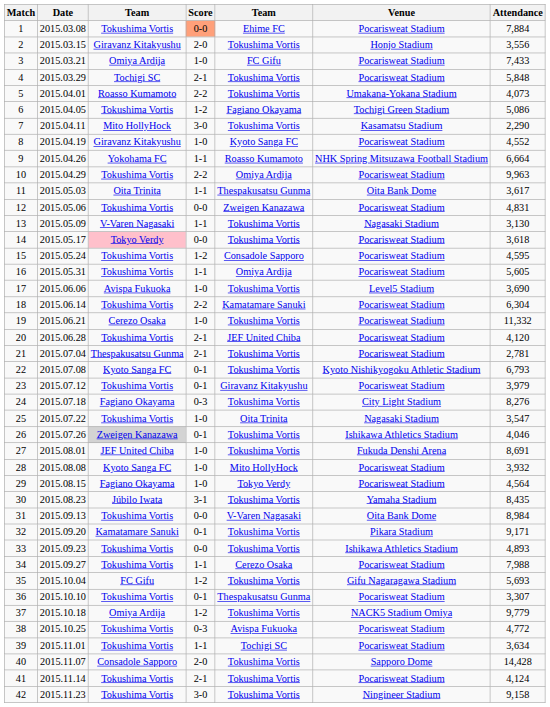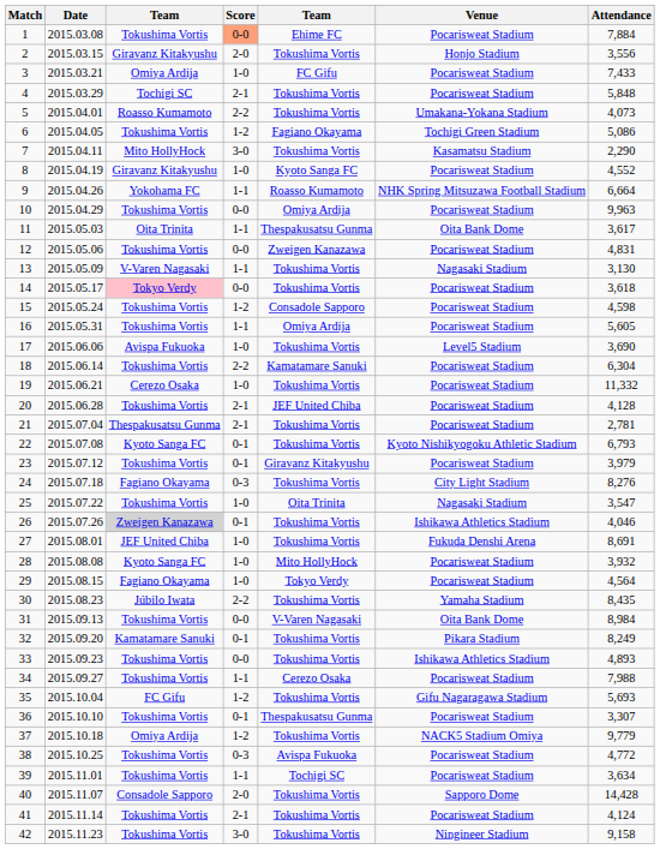 <table class="wikitable" style="text-align:center;">
 <tr>
 <th>Match</th>
 <th>Date</th>
 <th>Team</th>
 <th>Score</th>
 <th>Team</th>
 <th>Venue</th>
 <th>Attendance</th>
 </tr>
 <tr>
 <td>1</td>
 <td>2015.03.08</td>
 <td><a href='#'>Tokushima Vortis</a></td>
 <td style="background: lightsalmon;">0-0</td>
 <td><a href='#'>Ehime FC</a></td>
 <td><a href='#'>Pocarisweat Stadium</a></td>
 <td>7,884</td>
 </tr>
 <tr>
 <td>2</td>
 <td>2015.03.15</td>
 <td><a href='#'>Giravanz Kitakyushu</a></td>
 <td>2-0</td>
 <td><a href='#'>Tokushima Vortis</a></td>
 <td><a href='#'>Honjo Stadium</a></td>
 <td>3,556</td>
 </tr>
 <tr>
 <td>3</td>
 <td>2015.03.21</td>
 <td><a href='#'>Omiya Ardija</a></td>
 <td>1-0</td>
 <td><a href='#'>FC Gifu</a></td>
 <td><a href='#'>Pocarisweat Stadium</a></td>
 <td>7,433</td>
 </tr>
 <tr>
 <td>4</td>
 <td>2015.03.29</td>
 <td><a href='#'>Tochigi SC</a></td>
 <td>2-1</td>
 <td><a href='#'>Tokushima Vortis</a></td>
 <td><a href='#'>Pocarisweat Stadium</a></td>
 <td>5,848</td>
 </tr>
 <tr>
 <td>5</td>
 <td>2015.04.01</td>
 <td><a href='#'>Roasso Kumamoto</a></td>
 <td>2-2</td>
 <td><a href='#'>Tokushima Vortis</a></td>
 <td><a href='#'>Umakana-Yokana Stadium</a></td>
 <td>4,073</td>
 </tr>
 <tr>
 <td>6</td>
 <td>2015.04.05</td>
 <td><a href='#'>Tokushima Vortis</a></td>
 <td>1-2</td>
 <td><a href='#'>Fagiano Okayama</a></td>
 <td><a href='#'>Tochigi Green Stadium</a></td>
 <td>5,086</td>
 </tr>
 <tr>
 <td>7</td>
 <td>2015.04.11</td>
 <td><a href='#'>Mito HollyHock</a></td>
 <td>3-0</td>
 <td><a href='#'>Tokushima Vortis</a></td>
 <td><a href='#'>Kasamatsu Stadium</a></td>
 <td>2,290</td>
 </tr>
 <tr>
 <td>8</td>
 <td>2015.04.19</td>
 <td><a href='#'>Giravanz Kitakyushu</a></td>
 <td>1-0</td>
 <td><a href='#'>Kyoto Sanga FC</a></td>
 <td><a href='#'>Pocarisweat Stadium</a></td>
 <td>4,552</td>
 </tr>
 <tr>
 <td>9</td>
 <td>2015.04.26</td>
 <td><a href='#'>Yokohama FC</a></td>
 <td>1-1</td>
 <td><a href='#'>Roasso Kumamoto</a></td>
 <td><a href='#'>NHK Spring Mitsuzawa Football Stadium</a></td>
 <td>6,664</td>
 </tr>
 <tr>
 <td>10</td>
 <td>2015.04.29</td>
 <td><a href='#'>Tokushima Vortis</a></td>
-<td>2-2</td>
+<td>0-0</td>
 <td><a href='#'>Omiya Ardija</a></td>
 <td><a href='#'>Pocarisweat Stadium</a></td>
 <td>9,963</td>
 </tr>
 <tr>
 <td>11</td>
 <td>2015.05.03</td>
 <td><a href='#'>Oita Trinita</a></td>
 <td>1-1</td>
 <td><a href='#'>Thespakusatsu Gunma</a></td>
 <td><a href='#'>Oita Bank Dome</a></td>
 <td>3,617</td>
 </tr>
 <tr>
 <td>12</td>
 <td>2015.05.06</td>
 <td><a href='#'>Tokushima Vortis</a></td>
 <td>0-0</td>
 <td><a href='#'>Zweigen Kanazawa</a></td>
 <td><a href='#'>Pocarisweat Stadium</a></td>
 <td>4,831</td>
 </tr>
 <tr>
 <td>13</td>
 <td>2015.05.09</td>
 <td><a href='#'>V-Varen Nagasaki</a></td>
 <td>1-1</td>
 <td><a href='#'>Tokushima Vortis</a></td>
 <td><a href='#'>Nagasaki Stadium</a></td>
 <td>3,130</td>
 </tr>
 <tr>
 <td>14</td>
 <td>2015.05.17</td>
 <td style="background: pink;"><a href='#'>Tokyo Verdy</a></td>
 <td>0-0</td>
 <td><a href='#'>Tokushima Vortis</a></td>
 <td><a href='#'>Pocarisweat Stadium</a></td>
 <td>3,618</td>
 </tr>
 <tr>
 <td>15</td>
 <td>2015.05.24</td>
 <td><a href='#'>Tokushima Vortis</a></td>
 <td>1-2</td>
 <td><a href='#'>Consadole Sapporo</a></td>
 <td><a href='#'>Pocarisweat Stadium</a></td>
-<td>4,595</td>
+<td>4,598</td>
 </tr>
 <tr>
 <td>16</td>
 <td>2015.05.31</td>
 <td><a href='#'>Tokushima Vortis</a></td>
 <td>1-1</td>
 <td><a href='#'>Omiya Ardija</a></td>
 <td><a href='#'>Pocarisweat Stadium</a></td>
 <td>5,605</td>
 </tr>
 <tr>
 <td>17</td>
 <td>2015.06.06</td>
 <td><a href='#'>Avispa Fukuoka</a></td>
 <td>1-0</td>
 <td><a href='#'>Tokushima Vortis</a></td>
 <td><a href='#'>Level5 Stadium</a></td>
 <td>3,690</td>
 </tr>
 <tr>
 <td>18</td>
 <td>2015.06.14</td>
 <td><a href='#'>Tokushima Vortis</a></td>
 <td>2-2</td>
 <td><a href='#'>Kamatamare Sanuki</a></td>
 <td><a href='#'>Pocarisweat Stadium</a></td>
 <td>6,304</td>
 </tr>
 <tr>
 <td>19</td>
 <td>2015.06.21</td>
 <td><a href='#'>Cerezo Osaka</a></td>
 <td>1-0</td>
 <td><a href='#'>Tokushima Vortis</a></td>
 <td><a href='#'>Pocarisweat Stadium</a></td>
 <td>11,332</td>
 </tr>
 <tr>
 <td>20</td>
 <td>2015.06.28</td>
 <td><a href='#'>Tokushima Vortis</a></td>
 <td>2-1</td>
 <td><a href='#'>JEF United Chiba</a></td>
 <td><a href='#'>Pocarisweat Stadium</a></td>
-<td>4,120</td>
+<td>4,128</td>
 </tr>
 <tr>
 <td>21</td>
 <td>2015.07.04</td>
 <td><a href='#'>Thespakusatsu Gunma</a></td>
 <td>2-1</td>
 <td><a href='#'>Tokushima Vortis</a></td>
 <td><a href='#'>Pocarisweat Stadium</a></td>
 <td>2,781</td>
 </tr>
 <tr>
 <td>22</td>
 <td>2015.07.08</td>
 <td><a href='#'>Kyoto Sanga FC</a></td>
 <td>0-1</td>
 <td><a href='#'>Tokushima Vortis</a></td>
 <td><a href='#'>Kyoto Nishikyogoku Athletic Stadium</a></td>
 <td>6,793</td>
 </tr>
 <tr>
 <td>23</td>
 <td>2015.07.12</td>
 <td><a href='#'>Tokushima Vortis</a></td>
 <td>0-1</td>
 <td><a href='#'>Giravanz Kitakyushu</a></td>
 <td><a href='#'>Pocarisweat Stadium</a></td>
 <td>3,979</td>
 </tr>
 <tr>
 <td>24</td>
 <td>2015.07.18</td>
 <td><a href='#'>Fagiano Okayama</a></td>
 <td>0-3</td>
 <td><a href='#'>Tokushima Vortis</a></td>
 <td><a href='#'>City Light Stadium</a></td>
 <td>8,276</td>
 </tr>
 <tr>
 <td>25</td>
 <td>2015.07.22</td>
 <td><a href='#'>Tokushima Vortis</a></td>
 <td>1-0</td>
 <td><a href='#'>Oita Trinita</a></td>
 <td><a href='#'>Nagasaki Stadium</a></td>
 <td>3,547</td>
 </tr>
 <tr>
 <td>26</td>
 <td>2015.07.26</td>
 <td style="background: lightgrey;"><a href='#'>Zweigen Kanazawa</a></td>
 <td>0-1</td>
 <td><a href='#'>Tokushima Vortis</a></td>
 <td><a href='#'>Ishikawa Athletics Stadium</a></td>
 <td>4,046</td>
 </tr>
 <tr>
 <td>27</td>
 <td>2015.08.01</td>
 <td><a href='#'>JEF United Chiba</a></td>
 <td>1-0</td>
 <td><a href='#'>Tokushima Vortis</a></td>
 <td><a href='#'>Fukuda Denshi Arena</a></td>
 <td>8,691</td>
 </tr>
 <tr>
 <td>28</td>
 <td>2015.08.08</td>
 <td><a href='#'>Kyoto Sanga FC</a></td>
 <td>1-0</td>
 <td><a href='#'>Mito HollyHock</a></td>
 <td><a href='#'>Pocarisweat Stadium</a></td>
 <td>3,932</td>
 </tr>
 <tr>
 <td>29</td>
 <td>2015.08.15</td>
 <td><a href='#'>Fagiano Okayama</a></td>
 <td>1-0</td>
 <td><a href='#'>Tokyo Verdy</a></td>
 <td><a href='#'>Pocarisweat Stadium</a></td>
 <td>4,564</td>
 </tr>
 <tr>
 <td>30</td>
 <td>2015.08.23</td>
 <td><a href='#'>Júbilo Iwata</a></td>
-<td>3-1</td>
+<td>2-2</td>
 <td><a href='#'>Tokushima Vortis</a></td>
 <td><a href='#'>Yamaha Stadium</a></td>
 <td>8,435</td>
 </tr>
 <tr>
 <td>31</td>
 <td>2015.09.13</td>
 <td><a href='#'>Tokushima Vortis</a></td>
 <td>0-0</td>
 <td><a href='#'>V-Varen Nagasaki</a></td>
 <td><a href='#'>Oita Bank Dome</a></td>
 <td>8,984</td>
 </tr>
 <tr>
 <td>32</td>
 <td>2015.09.20</td>
 <td><a href='#'>Kamatamare Sanuki</a></td>
 <td>0-1</td>
 <td><a href='#'>Tokushima Vortis</a></td>
 <td><a href='#'>Pikara Stadium</a></td>
-<td>9,171</td>
+<td>8,249</td>
 </tr>
 <tr>
 <td>33</td>
 <td>2015.09.23</td>
 <td><a href='#'>Tokushima Vortis</a></td>
 <td>0-0</td>
 <td><a href='#'>Tokushima Vortis</a></td>
 <td><a href='#'>Ishikawa Athletics Stadium</a></td>
 <td>4,893</td>
 </tr>
 <tr>
 <td>34</td>
 <td>2015.09.27</td>
 <td><a href='#'>Tokushima Vortis</a></td>
 <td>1-1</td>
 <td><a href='#'>Cerezo Osaka</a></td>
 <td><a href='#'>Pocarisweat Stadium</a></td>
 <td>7,988</td>
 </tr>
 <tr>
 <td>35</td>
 <td>2015.10.04</td>
 <td><a href='#'>FC Gifu</a></td>
 <td>1-2</td>
 <td><a href='#'>Tokushima Vortis</a></td>
 <td><a href='#'>Gifu Nagaragawa Stadium</a></td>
 <td>5,693</td>
 </tr>
 <tr>
 <td>36</td>
 <td>2015.10.10</td>
 <td><a href='#'>Tokushima Vortis</a></td>
 <td>0-1</td>
 <td><a href='#'>Thespakusatsu Gunma</a></td>
 <td><a href='#'>Pocarisweat Stadium</a></td>
 <td>3,307</td>
 </tr>
 <tr>
 <td>37</td>
 <td>2015.10.18</td>
 <td><a href='#'>Omiya Ardija</a></td>
 <td>1-2</td>
 <td><a href='#'>Tokushima Vortis</a></td>
 <td><a href='#'>NACK5 Stadium Omiya</a></td>
 <td>9,779</td>
 </tr>
 <tr>
 <td>38</td>
 <td>2015.10.25</td>
 <td><a href='#'>Tokushima Vortis</a></td>
 <td>0-3</td>
 <td><a href='#'>Avispa Fukuoka</a></td>
 <td><a href='#'>Pocarisweat Stadium</a></td>
 <td>4,772</td>
 </tr>
 <tr>
 <td>39</td>
 <td>2015.11.01</td>
 <td><a href='#'>Tokushima Vortis</a></td>
 <td>1-1</td>
 <td><a href='#'>Tochigi SC</a></td>
 <td><a href='#'>Pocarisweat Stadium</a></td>
 <td>3,634</td>
 </tr>
 <tr>
 <td>40</td>
 <td>2015.11.07</td>
 <td><a href='#'>Consadole Sapporo</a></td>
 <td>2-0</td>
 <td><a href='#'>Tokushima Vortis</a></td>
 <td><a href='#'>Sapporo Dome</a></td>
 <td>14,428</td>
 </tr>
 <tr>
 <td>41</td>
 <td>2015.11.14</td>
 <td><a href='#'>Tokushima Vortis</a></td>
 <td>2-1</td>
 <td><a href='#'>Tokushima Vortis</a></td>
 <td><a href='#'>Pocarisweat Stadium</a></td>
 <td>4,124</td>
 </tr>
 <tr>
 <td>42</td>
 <td>2015.11.23</td>
 <td><a href='#'>Tokushima Vortis</a></td>
 <td>3-0</td>
 <td><a href='#'>Tokushima Vortis</a></td>
 <td><a href='#'>Ningineer Stadium</a></td>
 <td>9,158</td>
 </tr>
 </table>
